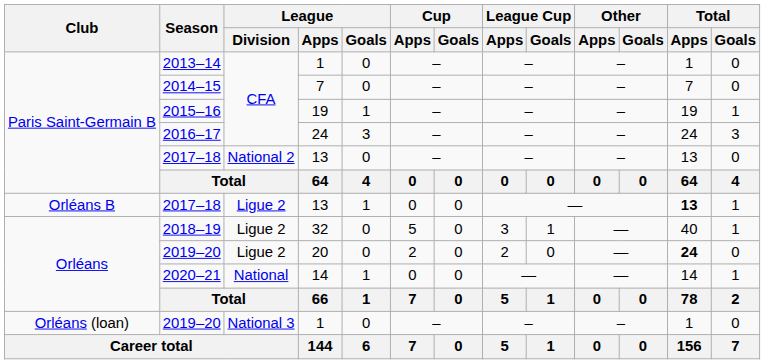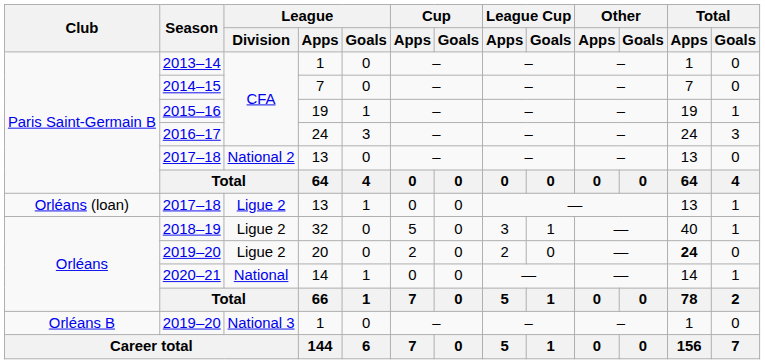 <table class="wikitable" style="text-align: center">
 <tr>
 <th rowspan="2">Club</th>
 <th rowspan="2">Season</th>
 <th colspan="3">League</th>
 <th colspan="2">Cup</th>
 <th colspan="2">League Cup</th>
 <th colspan="2">Other</th>
 <th colspan="2">Total</th>
 </tr>
 <tr>
 <th>Division</th>
 <th>Apps</th>
 <th>Goals</th>
 <th>Apps</th>
 <th>Goals</th>
 <th>Apps</th>
 <th>Goals</th>
 <th>Apps</th>
 <th>Goals</th>
 <th>Apps</th>
 <th>Goals</th>
 </tr>
 <tr>
 <td rowspan="6"><a href='#'>Paris Saint-Germain B</a></td>
 <td><a href='#'>2013–14</a></td>
 <td rowspan="4"><a href='#'>CFA</a></td>
 <td>1</td>
 <td>0</td>
 <td colspan="2">–</td>
 <td colspan="2">–</td>
 <td colspan="2">–</td>
 <td>1</td>
 <td>0</td>
 </tr>
 <tr>
 <td><a href='#'>2014–15</a></td>
 <td>7</td>
 <td>0</td>
 <td colspan="2">–</td>
 <td colspan="2">–</td>
 <td colspan="2">–</td>
 <td>7</td>
 <td>0</td>
 </tr>
 <tr>
 <td><a href='#'>2015–16</a></td>
 <td>19</td>
 <td>1</td>
 <td colspan="2">–</td>
 <td colspan="2">–</td>
 <td colspan="2">–</td>
 <td>19</td>
 <td>1</td>
 </tr>
 <tr>
 <td><a href='#'>2016–17</a></td>
 <td>24</td>
 <td>3</td>
 <td colspan="2">–</td>
 <td colspan="2">–</td>
 <td colspan="2">–</td>
 <td>24</td>
 <td>3</td>
 </tr>
 <tr>
 <td><a href='#'>2017–18</a></td>
 <td><a href='#'>National 2</a></td>
 <td>13</td>
 <td>0</td>
 <td colspan="2">–</td>
 <td colspan="2">–</td>
 <td colspan="2">–</td>
 <td>13</td>
 <td>0</td>
 </tr>
 <tr>
 <th colspan="2">Total</th>
 <th>64</th>
 <th>4</th>
 <th>0</th>
 <th>0</th>
 <th>0</th>
 <th>0</th>
 <th>0</th>
 <th>0</th>
 <th>64</th>
 <th>4</th>
 </tr>
 <tr>
-<td><a href='#'>Orléans B</a></td>
+<td><a href='#'>Orléans</a> (loan)</td>
 <td><a href='#'>2017–18</a></td>
 <td><a href='#'>Ligue 2</a></td>
 <td>13</td>
 <td>1</td>
 <td>0</td>
 <td>0</td>
 <td colspan="4">—</td>
-<td><strong>13</strong></td>
+<td>13</td>
 <td>1</td>
 </tr>
 <tr>
 <td rowspan="4"><a href='#'>Orléans</a></td>
 <td><a href='#'>2018–19</a></td>
 <td>Ligue 2</td>
 <td>32</td>
 <td>0</td>
 <td>5</td>
 <td>0</td>
 <td>3</td>
 <td>1</td>
 <td colspan="2">—</td>
 <td>40</td>
 <td>1</td>
 </tr>
 <tr>
 <td><a href='#'>2019–20</a></td>
 <td>Ligue 2</td>
 <td>20</td>
 <td>0</td>
 <td>2</td>
 <td>0</td>
 <td>2</td>
 <td>0</td>
 <td colspan="2">—</td>
 <td><strong>24</strong></td>
 <td>0</td>
 </tr>
 <tr>
 <td><a href='#'>2020–21</a></td>
 <td><a href='#'>National</a></td>
 <td>14</td>
 <td>1</td>
 <td>0</td>
 <td>0</td>
 <td colspan="2">—</td>
 <td colspan="2">—</td>
 <td>14</td>
 <td>1</td>
 </tr>
 <tr>
 <th colspan="2">Total</th>
 <th>66</th>
 <th>1</th>
 <th>7</th>
 <th>0</th>
 <th>5</th>
 <th>1</th>
 <th>0</th>
 <th>0</th>
 <th>78</th>
 <th>2</th>
 </tr>
 <tr>
-<td><a href='#'>Orléans</a> (loan)</td>
+<td><a href='#'>Orléans B</a></td>
 <td><a href='#'>2019–20</a></td>
 <td><a href='#'>National 3</a></td>
 <td>1</td>
 <td>0</td>
 <td colspan="2">–</td>
 <td colspan="2">–</td>
 <td colspan="2">–</td>
 <td>1</td>
 <td>0</td>
 </tr>
 <tr>
 <th colspan="3">Career total</th>
 <th>144</th>
 <th>6</th>
 <th>7</th>
 <th>0</th>
 <th>5</th>
 <th>1</th>
 <th>0</th>
 <th>0</th>
 <th>156</th>
 <th>7</th>
 </tr>
 </table>
